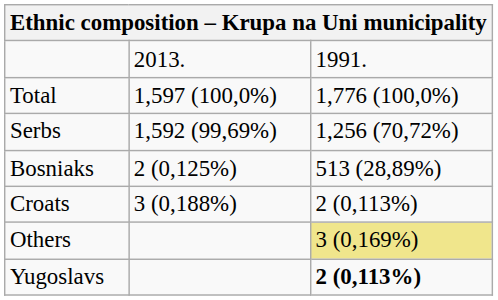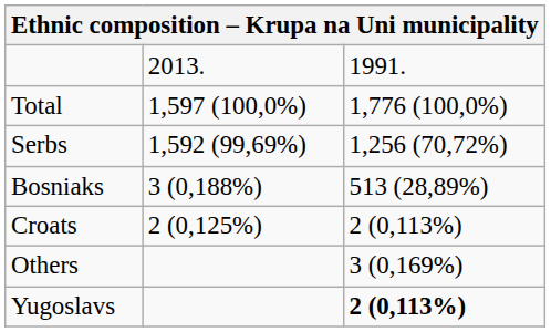 <table class="wikitable">
 <tr>
 <th colspan="8">Ethnic composition – Krupa na Uni municipality</th>
 </tr>
 <tr>
 <td></td>
 <td>2013.</td>
 <td>1991.</td>
 </tr>
 <tr>
 <td>Total</td>
 <td>1,597 (100,0%)</td>
 <td>1,776 (100,0%)</td>
 </tr>
 <tr>
 <td>Serbs</td>
 <td>1,592 (99,69%)</td>
 <td>1,256 (70,72%)</td>
 </tr>
 <tr>
 <td>Bosniaks</td>
-<td>2 (0,125%)</td>
+<td>3 (0,188%)</td>
 <td>513 (28,89%)</td>
 </tr>
 <tr>
 <td>Croats</td>
-<td>3 (0,188%)</td>
+<td>2 (0,125%)</td>
 <td>2 (0,113%)</td>
 </tr>
 <tr>
 <td>Others</td>
 <td></td>
-<td style="background: khaki;">3 (0,169%)</td>
+<td>3 (0,169%)</td>
 </tr>
 <tr>
 <td>Yugoslavs</td>
 <td></td>
 <td><strong>2 (0,113%)</strong></td>
 </tr>
 </table>
